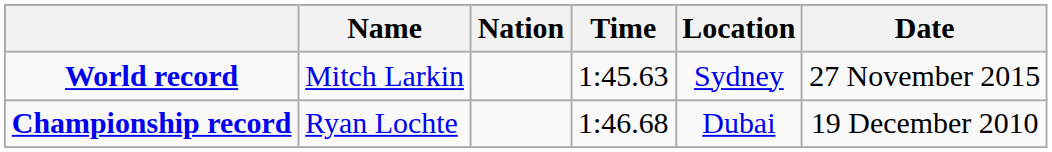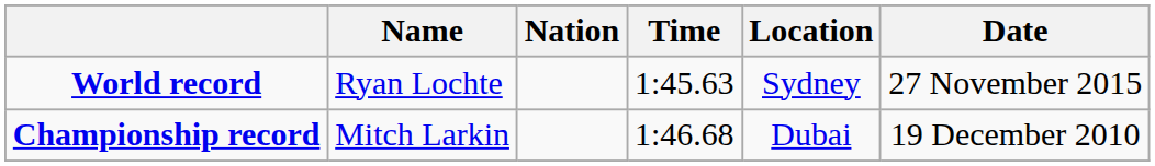 <table class=wikitable style=text-align:center>
 <tr>
 <th></th>
 <th>Name</th>
 <th>Nation</th>
 <th>Time</th>
 <th>Location</th>
 <th>Date</th>
 </tr>
 <tr>
 <td><strong><a href='#'>World record</a></strong></td>
-<td align=left><a href='#'>Mitch Larkin</a></td>
+<td align=left><a href='#'>Ryan Lochte</a></td>
 <td align=left></td>
 <td align=left>1:45.63</td>
 <td><a href='#'>Sydney</a></td>
 <td>27 November 2015</td>
 </tr>
 <tr>
 <td><strong><a href='#'>Championship record</a></strong></td>
-<td align=left><a href='#'>Ryan Lochte</a></td>
+<td align=left><a href='#'>Mitch Larkin</a></td>
 <td align=left></td>
 <td align=left>1:46.68</td>
 <td><a href='#'>Dubai</a></td>
 <td>19 December 2010</td>
 </tr>
 </table>
